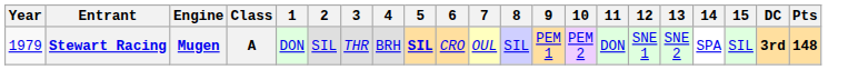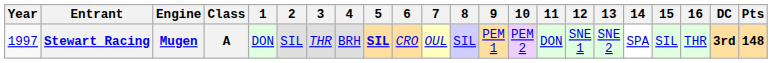 <table class="wikitable" style="text-align:center; font-size:85%">
 <tr>
 <th>Year</th>
 <th>Entrant</th>
 <th>Engine</th>
 <th>Class</th>
 <th>1</th>
 <th>2</th>
 <th>3</th>
 <th>4</th>
 <th>5</th>
 <th>6</th>
 <th>7</th>
 <th>8</th>
 <th>9</th>
 <th>10</th>
 <th>11</th>
 <th>12</th>
 <th>13</th>
 <th>14</th>
 <th>15</th>
+<th>16</th>
 <th>DC</th>
 <th>Pts</th>
 </tr>
 <tr>
-<td><a href='#'>1979</a></td>
+<td><a href='#'>1997</a></td>
 <th nowrap><a href='#'>Stewart Racing</a></th>
 <th nowrap><a href='#'>Mugen</a></th>
 <th>A</th>
 <td style="background:#DFFFDF;"><a href='#'>DON</a><br></td>
 <td style="background:#DFDFDF;"><a href='#'>SIL</a><br></td>
 <td style="background:#DFDFDF;"><em><a href='#'>THR</a></em><br></td>
 <td style="background:#DFDFDF;"><a href='#'>BRH</a><br></td>
 <td style="background:#FFDF9F;"><strong><a href='#'>SIL</a><br></strong></td>
 <td style="background:#FFDF9F;"><em><a href='#'>CRO</a></em><br></td>
 <td style="background:#FFFFBF;"><em><a href='#'>OUL</a></em><br></td>
 <td style="background:#CFCFFF;"><a href='#'>SIL</a><br></td>
 <td style="background:#FFDF9F;"><a href='#'>PEM<br>1</a><br></td>
 <td style="background:#EFCFFF;"><a href='#'>PEM<br>2</a><br></td>
 <td style="background:#DFFFDF;"><a href='#'>DON</a><br></td>
 <td style="background:#DFFFDF;"><a href='#'>SNE<br>1</a><br></td>
 <td style="background:#DFFFDF;"><a href='#'>SNE<br>2</a><br></td>
 <td style="background:#FFFFFF;"><a href='#'>SPA</a><br></td>
 <td style="background:#DFFFDF;"><a href='#'>SIL</a><br></td>
+<td style="background:#DFFFDF;"><a href='#'>THR</a><br></td>
 <th style="background:#FFDF9F;">3rd</th>
 <th style="background:#FFDF9F;">148</th>
 </tr>
 </table>
